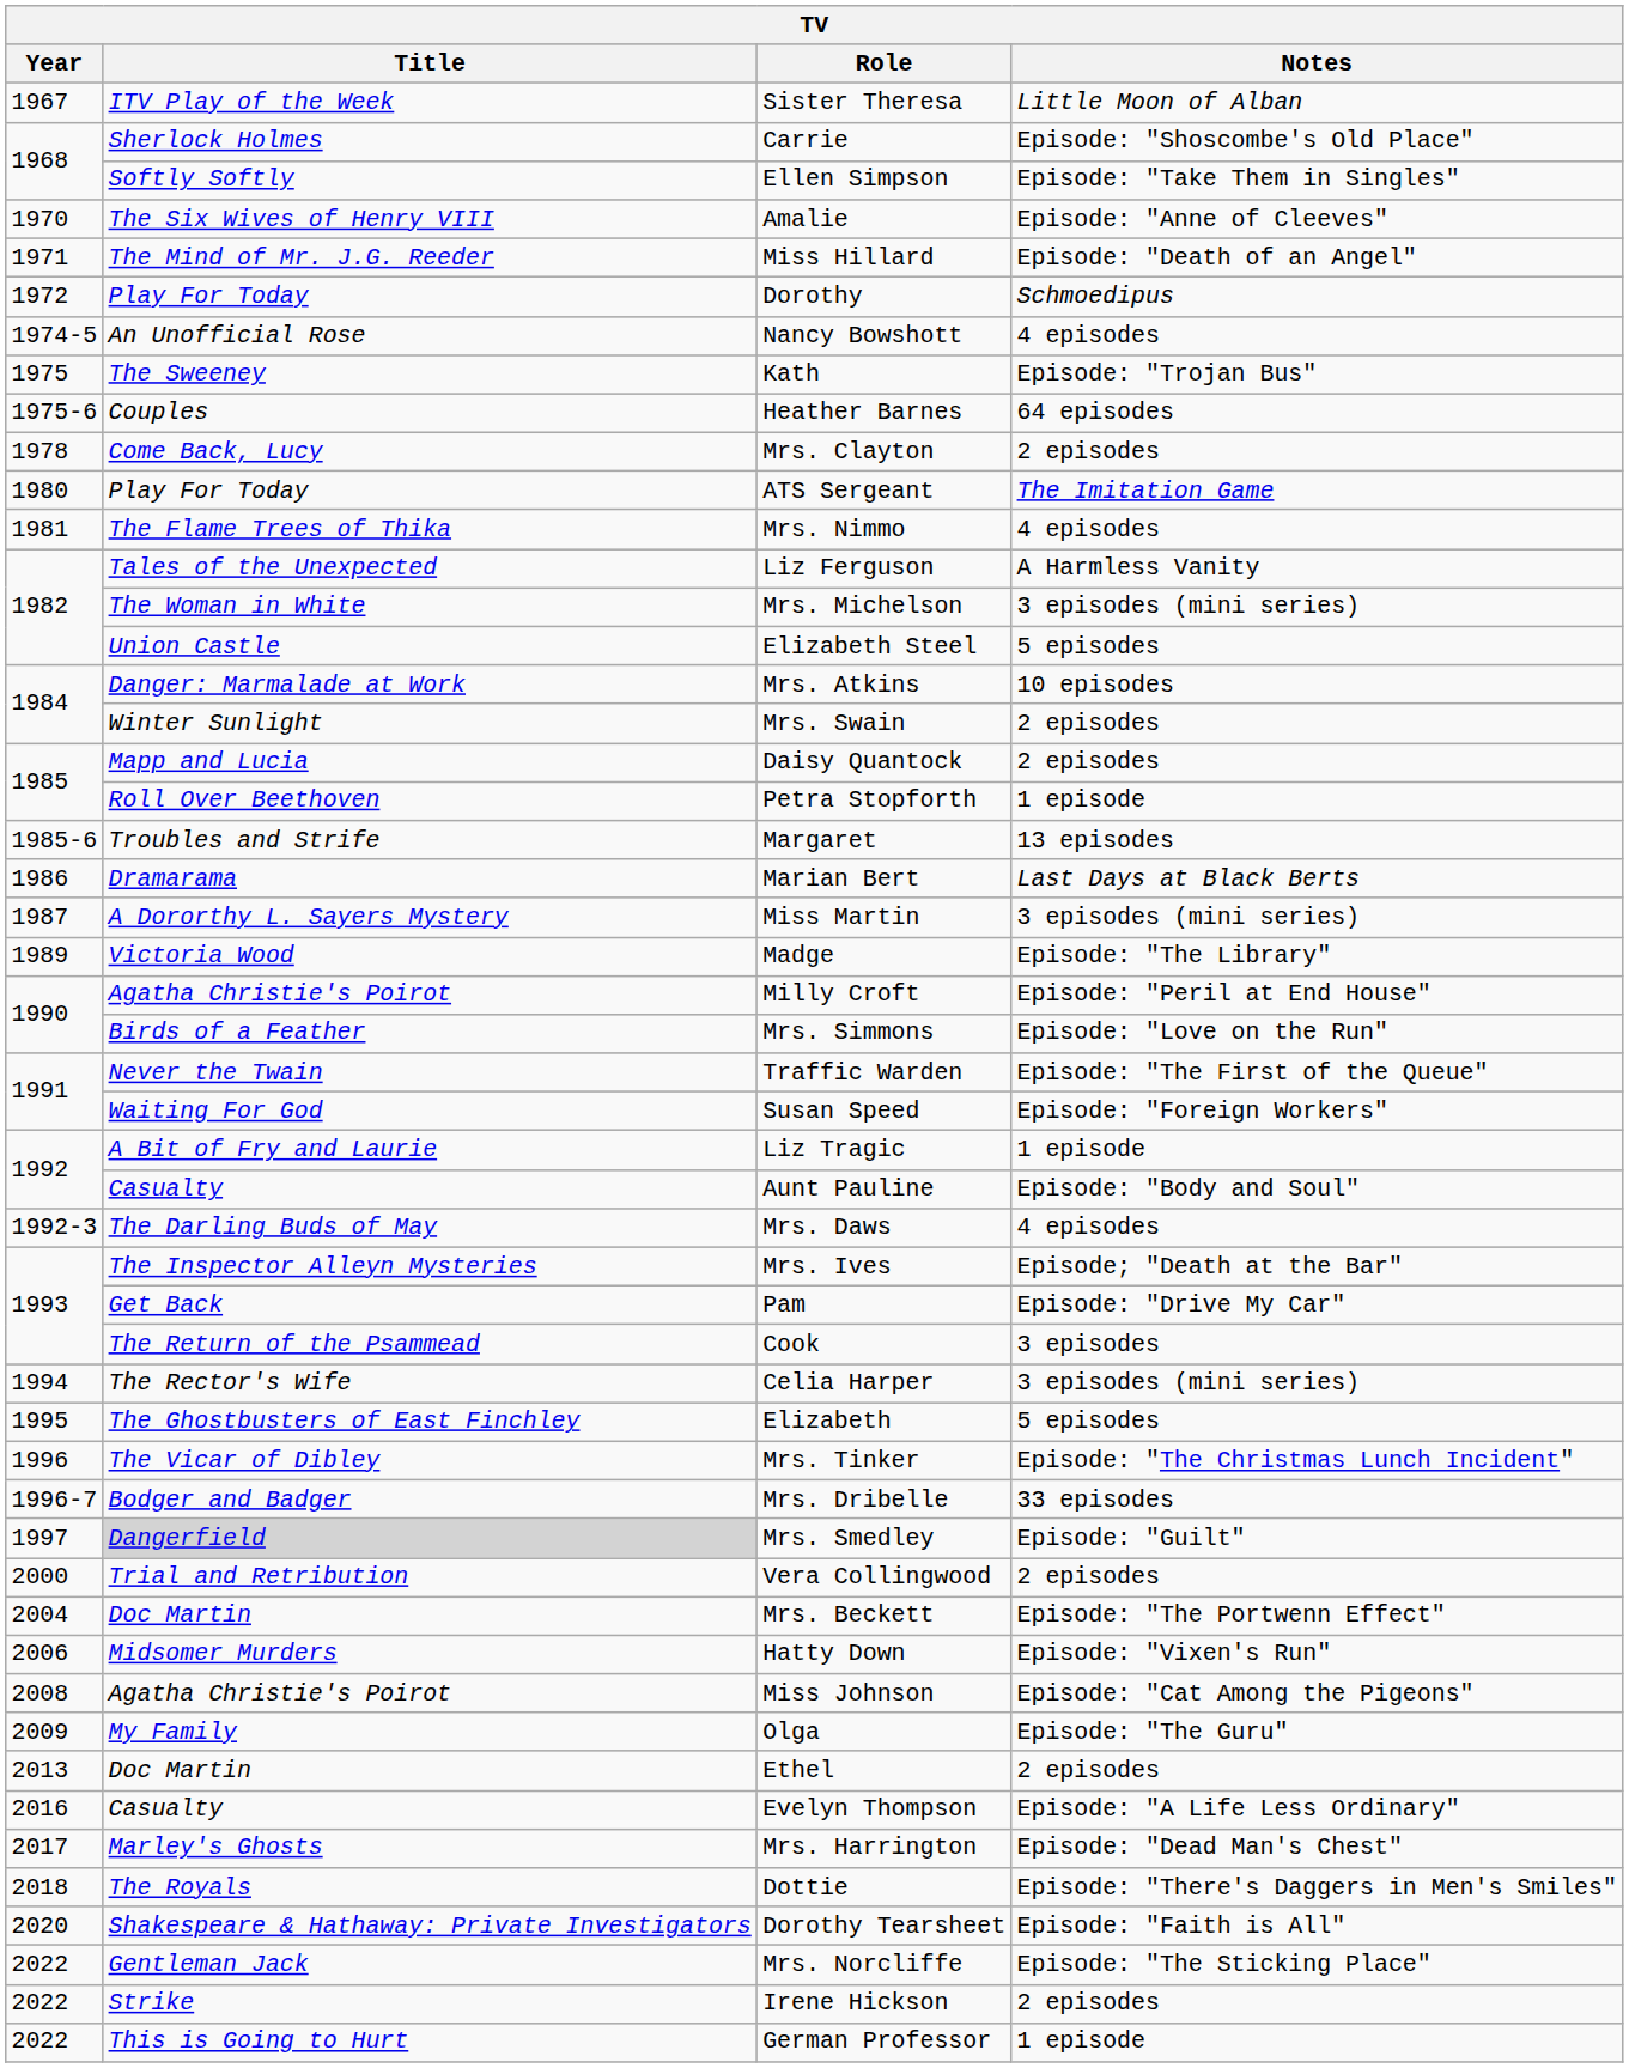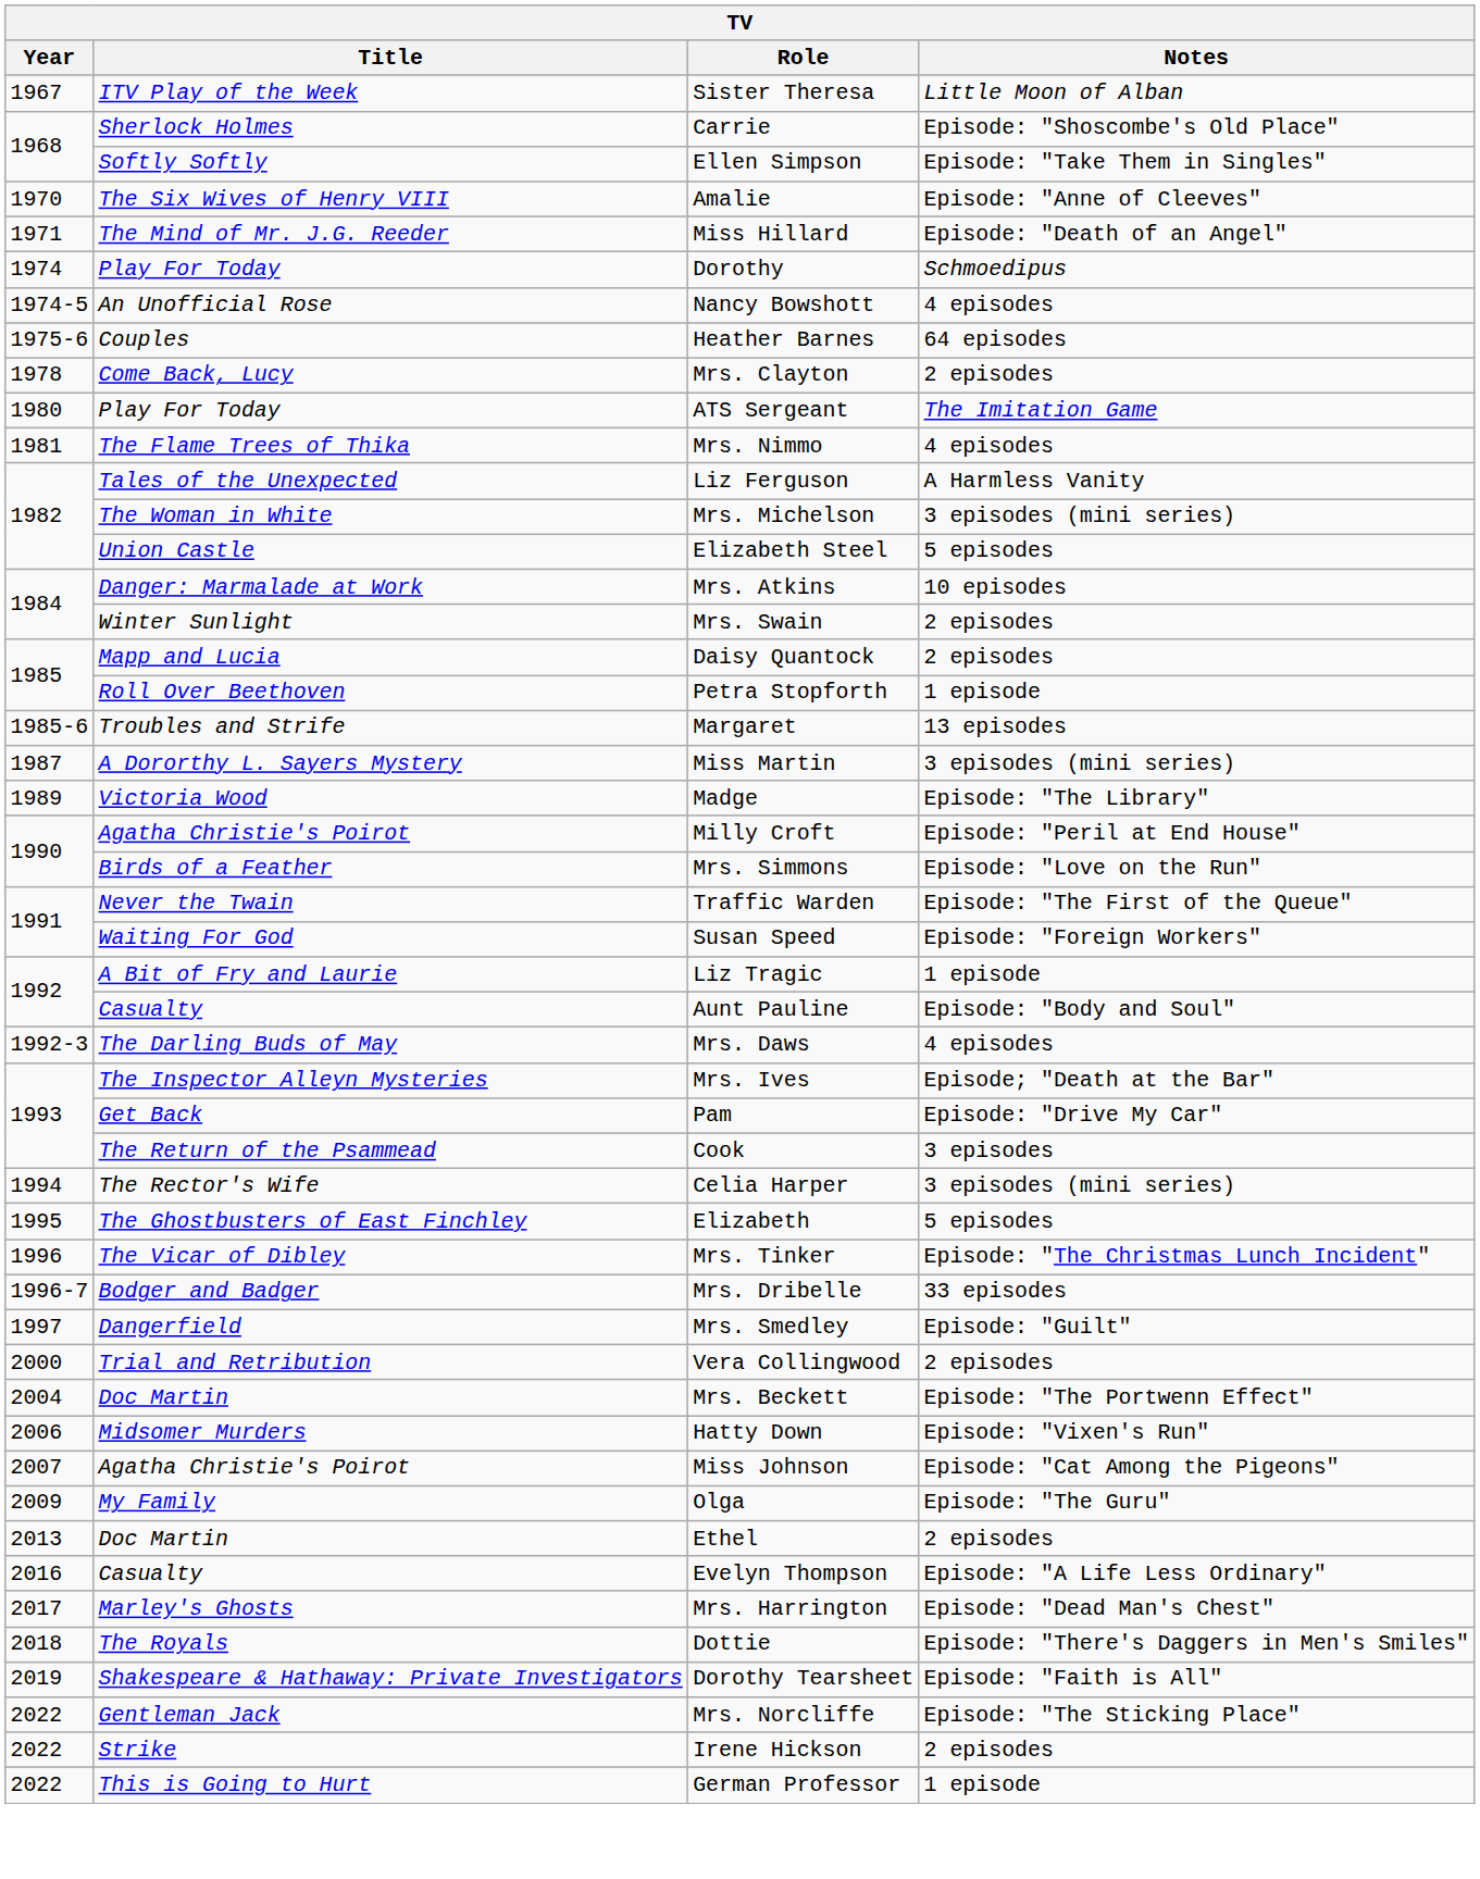 <table class="wikitable">
 <tr>
 <th colspan="4">TV</th>
 </tr>
 <tr>
 <th>Year</th>
 <th>Title</th>
 <th>Role</th>
 <th>Notes</th>
 </tr>
 <tr>
 <td>1967</td>
 <td><em><a href='#'>ITV Play of the Week</a></em></td>
 <td>Sister Theresa</td>
 <td><em>Little Moon of Alban</em></td>
 </tr>
 <tr>
 <td rowspan="2">1968</td>
 <td><em><a href='#'>Sherlock Holmes</a></em></td>
 <td>Carrie</td>
 <td>Episode: "Shoscombe's Old Place"</td>
 </tr>
 <tr>
 <td><em><a href='#'>Softly Softly</a></em></td>
 <td>Ellen Simpson</td>
 <td>Episode: "Take Them in Singles"</td>
 </tr>
 <tr>
 <td>1970</td>
 <td><em><a href='#'>The Six Wives of Henry VIII</a></em></td>
 <td>Amalie</td>
 <td>Episode: "Anne of Cleeves"</td>
 </tr>
 <tr>
 <td>1971</td>
 <td><em><a href='#'>The Mind of Mr. J.G. Reeder</a></em></td>
 <td>Miss Hillard</td>
 <td>Episode: "Death of an Angel"</td>
 </tr>
 <tr>
-<td>1972</td>
+<td>1974</td>
 <td><em><a href='#'>Play For Today</a></em></td>
 <td>Dorothy</td>
 <td><em>Schmoedipus</em></td>
 </tr>
 <tr>
 <td>1974-5</td>
 <td><em>An Unofficial Rose</em></td>
 <td>Nancy Bowshott</td>
 <td>4 episodes</td>
-</tr>
-<tr>
-<td>1975</td>
-<td><em><a href='#'>The Sweeney</a></em></td>
-<td>Kath</td>
-<td>Episode: "Trojan Bus"</td>
 </tr>
 <tr>
 <td>1975-6</td>
 <td><em>Couples</em></td>
 <td>Heather Barnes</td>
 <td>64 episodes</td>
 </tr>
 <tr>
 <td>1978</td>
 <td><em><a href='#'>Come Back, Lucy</a></em></td>
 <td>Mrs. Clayton</td>
 <td>2 episodes</td>
 </tr>
 <tr>
 <td>1980</td>
 <td><em>Play For Today</em></td>
 <td>ATS Sergeant</td>
 <td><em><a href='#'>The Imitation Game</a></em></td>
 </tr>
 <tr>
 <td>1981</td>
 <td><em><a href='#'>The Flame Trees of Thika</a></em></td>
 <td>Mrs. Nimmo</td>
 <td>4 episodes</td>
 </tr>
 <tr>
 <td rowspan="3">1982</td>
 <td><em><a href='#'>Tales of the Unexpected</a></em></td>
 <td>Liz Ferguson</td>
 <td>A Harmless Vanity</td>
 </tr>
 <tr>
 <td><em><a href='#'>The Woman in White</a></em></td>
 <td>Mrs. Michelson</td>
 <td>3 episodes (mini series)</td>
 </tr>
 <tr>
 <td><em><a href='#'>Union Castle</a></em></td>
 <td>Elizabeth Steel</td>
 <td>5 episodes</td>
 </tr>
 <tr>
 <td rowspan="2">1984</td>
 <td><a href='#'><em>Danger: Marmalade at Work</em></a></td>
 <td>Mrs. Atkins</td>
 <td>10 episodes</td>
 </tr>
 <tr>
 <td><em>Winter Sunlight</em></td>
 <td>Mrs. Swain</td>
 <td>2 episodes</td>
 </tr>
 <tr>
 <td rowspan="2">1985</td>
 <td><em><a href='#'>Mapp and Lucia</a></em></td>
 <td>Daisy Quantock</td>
 <td>2 episodes</td>
 </tr>
 <tr>
 <td><a href='#'><em>Roll Over Beethoven</em></a></td>
 <td>Petra Stopforth</td>
 <td>1 episode</td>
 </tr>
 <tr>
 <td>1985-6</td>
 <td><em>Troubles and Strife</em></td>
 <td>Margaret</td>
 <td>13 episodes</td>
-</tr>
-<tr>
-<td>1986</td>
-<td><em><a href='#'>Dramarama</a></em></td>
-<td>Marian Bert</td>
-<td><em>Last Days at Black Berts</em></td>
 </tr>
 <tr>
 <td>1987</td>
 <td><em><a href='#'>A Dororthy L. Sayers Mystery</a></em></td>
 <td>Miss Martin</td>
 <td>3 episodes (mini series)</td>
 </tr>
 <tr>
 <td>1989</td>
 <td><em><a href='#'>Victoria Wood</a></em></td>
 <td>Madge</td>
 <td>Episode: "The Library"</td>
 </tr>
 <tr>
 <td rowspan="2">1990</td>
 <td><em><a href='#'>Agatha Christie's Poirot</a></em></td>
 <td>Milly Croft</td>
 <td>Episode: "Peril at End House"</td>
 </tr>
 <tr>
 <td><em><a href='#'>Birds of a Feather</a></em></td>
 <td>Mrs. Simmons</td>
 <td>Episode: "Love on the Run"</td>
 </tr>
 <tr>
 <td rowspan="2">1991</td>
 <td><em><a href='#'>Never the Twain</a></em></td>
 <td>Traffic Warden</td>
 <td>Episode: "The First of the Queue"</td>
 </tr>
 <tr>
 <td><em><a href='#'>Waiting For God</a></em></td>
 <td>Susan Speed</td>
 <td>Episode: "Foreign Workers"</td>
 </tr>
 <tr>
 <td rowspan="2">1992</td>
 <td><em><a href='#'>A Bit of Fry and Laurie</a></em></td>
 <td>Liz Tragic</td>
 <td>1 episode</td>
 </tr>
 <tr>
 <td><em><a href='#'>Casualty</a></em></td>
 <td>Aunt Pauline</td>
 <td>Episode: "Body and Soul"</td>
 </tr>
 <tr>
 <td>1992-3</td>
 <td><em><a href='#'>The Darling Buds of May</a></em></td>
 <td>Mrs. Daws</td>
 <td>4 episodes</td>
 </tr>
 <tr>
 <td rowspan="3">1993</td>
 <td><em><a href='#'>The Inspector Alleyn Mysteries</a></em></td>
 <td>Mrs. Ives</td>
 <td>Episode; "Death at the Bar"</td>
 </tr>
 <tr>
 <td><em><a href='#'>Get Back</a></em></td>
 <td>Pam</td>
 <td>Episode: "Drive My Car"</td>
 </tr>
 <tr>
 <td><em><a href='#'>The Return of the Psammead</a></em></td>
 <td>Cook</td>
 <td>3 episodes</td>
 </tr>
 <tr>
 <td>1994</td>
 <td><em>The Rector's Wife</em></td>
 <td>Celia Harper</td>
 <td>3 episodes (mini series)</td>
 </tr>
 <tr>
 <td>1995</td>
 <td><em><a href='#'>The Ghostbusters of East Finchley</a></em></td>
 <td>Elizabeth</td>
 <td>5 episodes</td>
 </tr>
 <tr>
 <td>1996</td>
 <td><em><a href='#'>The Vicar of Dibley</a></em></td>
 <td>Mrs. Tinker</td>
 <td>Episode: "<a href='#'>The Christmas Lunch Incident</a>"</td>
 </tr>
 <tr>
 <td>1996-7</td>
 <td><em><a href='#'>Bodger and Badger</a></em></td>
 <td>Mrs. Dribelle</td>
 <td>33 episodes</td>
 </tr>
 <tr>
 <td>1997</td>
-<td style="background: lightgrey;"><em><a href='#'>Dangerfield</a></em></td>
+<td><em><a href='#'>Dangerfield</a></em></td>
 <td>Mrs. Smedley</td>
 <td>Episode: "Guilt"</td>
 </tr>
 <tr>
 <td>2000</td>
 <td><em><a href='#'>Trial and Retribution</a></em></td>
 <td>Vera Collingwood</td>
 <td>2 episodes</td>
 </tr>
 <tr>
 <td>2004</td>
 <td><em><a href='#'>Doc Martin</a></em></td>
 <td>Mrs. Beckett</td>
 <td>Episode: "The Portwenn Effect"</td>
 </tr>
 <tr>
 <td>2006</td>
 <td><em><a href='#'>Midsomer Murders</a></em></td>
 <td>Hatty Down</td>
 <td>Episode: "Vixen's Run"</td>
 </tr>
 <tr>
-<td>2008</td>
+<td>2007</td>
 <td><em>Agatha Christie's Poirot</em></td>
 <td>Miss Johnson</td>
 <td>Episode: "Cat Among the Pigeons"</td>
 </tr>
 <tr>
 <td>2009</td>
 <td><em><a href='#'>My Family</a></em></td>
 <td>Olga</td>
 <td>Episode: "The Guru"</td>
 </tr>
 <tr>
 <td>2013</td>
 <td><em>Doc Martin</em></td>
 <td>Ethel</td>
 <td>2 episodes</td>
 </tr>
 <tr>
 <td>2016</td>
 <td><em>Casualty</em></td>
 <td>Evelyn Thompson</td>
 <td>Episode: "A Life Less Ordinary"</td>
 </tr>
 <tr>
 <td>2017</td>
 <td><em><a href='#'>Marley's Ghosts</a></em></td>
 <td>Mrs. Harrington</td>
 <td>Episode: "Dead Man's Chest"</td>
 </tr>
 <tr>
 <td>2018</td>
 <td><em><a href='#'>The Royals</a></em></td>
 <td>Dottie</td>
 <td>Episode: "There's Daggers in Men's Smiles"</td>
 </tr>
 <tr>
-<td>2020</td>
+<td>2019</td>
 <td><em><a href='#'>Shakespeare & Hathaway: Private Investigators</a></em></td>
 <td>Dorothy Tearsheet</td>
 <td>Episode: "Faith is All"</td>
 </tr>
 <tr>
 <td>2022</td>
 <td><em><a href='#'>Gentleman Jack</a></em></td>
 <td>Mrs. Norcliffe</td>
 <td>Episode: "The Sticking Place"</td>
 </tr>
 <tr>
 <td>2022</td>
 <td><em><a href='#'>Strike</a></em></td>
 <td>Irene Hickson</td>
 <td>2 episodes</td>
 </tr>
 <tr>
 <td>2022</td>
 <td><em><a href='#'>This is Going to Hurt</a></em></td>
 <td>German Professor</td>
 <td>1 episode</td>
 </tr>
 </table>
